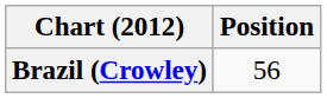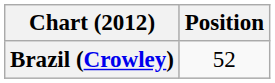 <table class="wikitable plainrowheaders" style="text-align:center">
 <tr>
 <th scope="col">Chart (2012)</th>
 <th scope="col">Position</th>
 </tr>
 <tr>
 <th scope="row">Brazil (<a href='#'>Crowley</a>)</th>
-<td>56</td>
+<td>52</td>
 </tr>
 </table>
